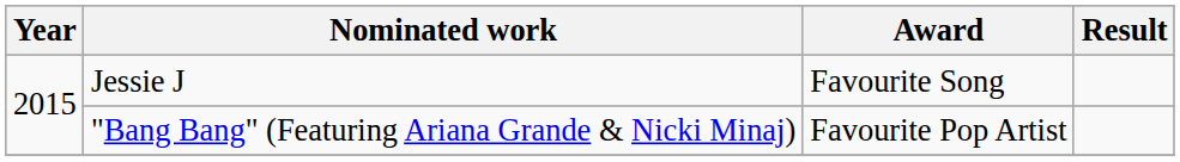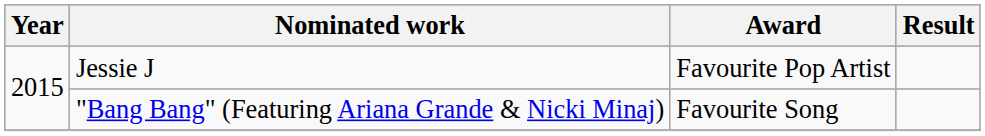 <table class="wikitable">
 <tr>
 <th>Year</th>
 <th>Nominated work</th>
 <th>Award</th>
 <th>Result</th>
 </tr>
 <tr>
 <td rowspan="2">2015</td>
 <td>Jessie J</td>
-<td>Favourite Song</td>
+<td>Favourite Pop Artist</td>
 <td></td>
 </tr>
 <tr>
 <td>"<a href='#'>Bang Bang</a>" (Featuring <a href='#'>Ariana Grande</a> & <a href='#'>Nicki Minaj</a>)</td>
-<td>Favourite Pop Artist</td>
+<td>Favourite Song</td>
 <td></td>
 </tr>
 <tr>
 </tr>
 </table>
